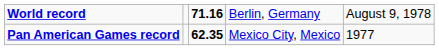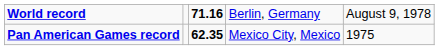 <table class="wikitable">
 <tr>
 <td><strong><a href='#'>World record</a></strong></td>
 <td></td>
 <td><strong>71.16</strong></td>
 <td><a href='#'>Berlin</a>, <a href='#'>Germany</a></td>
 <td>August 9, 1978</td>
 </tr>
 <tr>
 <td><strong><a href='#'>Pan American Games record</a></strong></td>
 <td></td>
 <td><strong>62.35</strong></td>
 <td><a href='#'>Mexico City</a>, <a href='#'>Mexico</a></td>
-<td>1977</td>
+<td>1975</td>
 </tr>
 </table>
